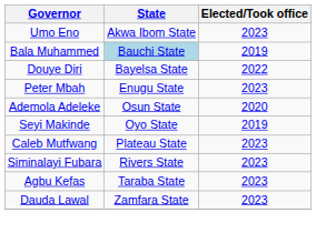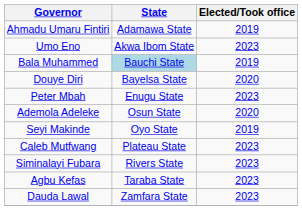 <table class="wikitable sortable">
 <tr>
 <th><a href='#'>Governor</a></th>
 <th><a href='#'>State</a></th>
 <th>Elected/Took office</th>
+</tr>
+<tr>
+<td align="center"><a href='#'>Ahmadu Umaru Fintiri</a></td>
+<td align="center"><a href='#'>Adamawa State</a></td>
+<td align="center"><a href='#'>2019</a></td>
 </tr>
 <tr>
 <td align="center"><a href='#'>Umo Eno</a></td>
 <td align="center"><a href='#'>Akwa Ibom State</a></td>
 <td align="center"><a href='#'>2023</a></td>
 </tr>
 <tr>
 <td align="center"><a href='#'>Bala Muhammed</a><br></td>
 <td align="center" style="background: lightblue;"><a href='#'>Bauchi State</a></td>
 <td align="center"><a href='#'>2019</a></td>
 </tr>
 <tr>
 <td align="center"><a href='#'>Douye Diri</a></td>
 <td align="center"><a href='#'>Bayelsa State</a></td>
-<td align="center"><a href='#'>2022</a></td>
+<td align="center"><a href='#'>2020</a></td>
 </tr>
 <tr>
 <td align="center"><a href='#'>Peter Mbah</a></td>
 <td align="center"><a href='#'>Enugu State</a></td>
 <td align="center"><a href='#'>2023</a></td>
 </tr>
 <tr>
 <td align="center"><a href='#'>Ademola Adeleke</a></td>
 <td align="center"><a href='#'>Osun State</a></td>
 <td align="center"><a href='#'>2020</a></td>
 </tr>
 <tr>
 <td align="center"><a href='#'>Seyi Makinde</a></td>
 <td align="center"><a href='#'>Oyo State</a></td>
 <td align="center"><a href='#'>2019</a></td>
 </tr>
 <tr>
 <td align="center"><a href='#'>Caleb Mutfwang</a></td>
 <td align="center"><a href='#'>Plateau State</a></td>
 <td align="center"><a href='#'>2023</a></td>
 </tr>
 <tr>
 <td align="center"><a href='#'>Siminalayi Fubara</a></td>
 <td align="center"><a href='#'>Rivers State</a></td>
 <td align="center"><a href='#'>2023</a></td>
 </tr>
 <tr>
 <td align="center"><a href='#'>Agbu Kefas</a></td>
 <td align="center"><a href='#'>Taraba State</a></td>
 <td align="center"><a href='#'>2023</a></td>
 </tr>
 <tr>
 <td align="center"><a href='#'>Dauda Lawal</a></td>
 <td align="center"><a href='#'>Zamfara State</a></td>
 <td align="center"><a href='#'>2023</a></td>
 </tr>
 <tr>
 </tr>
 </table>
